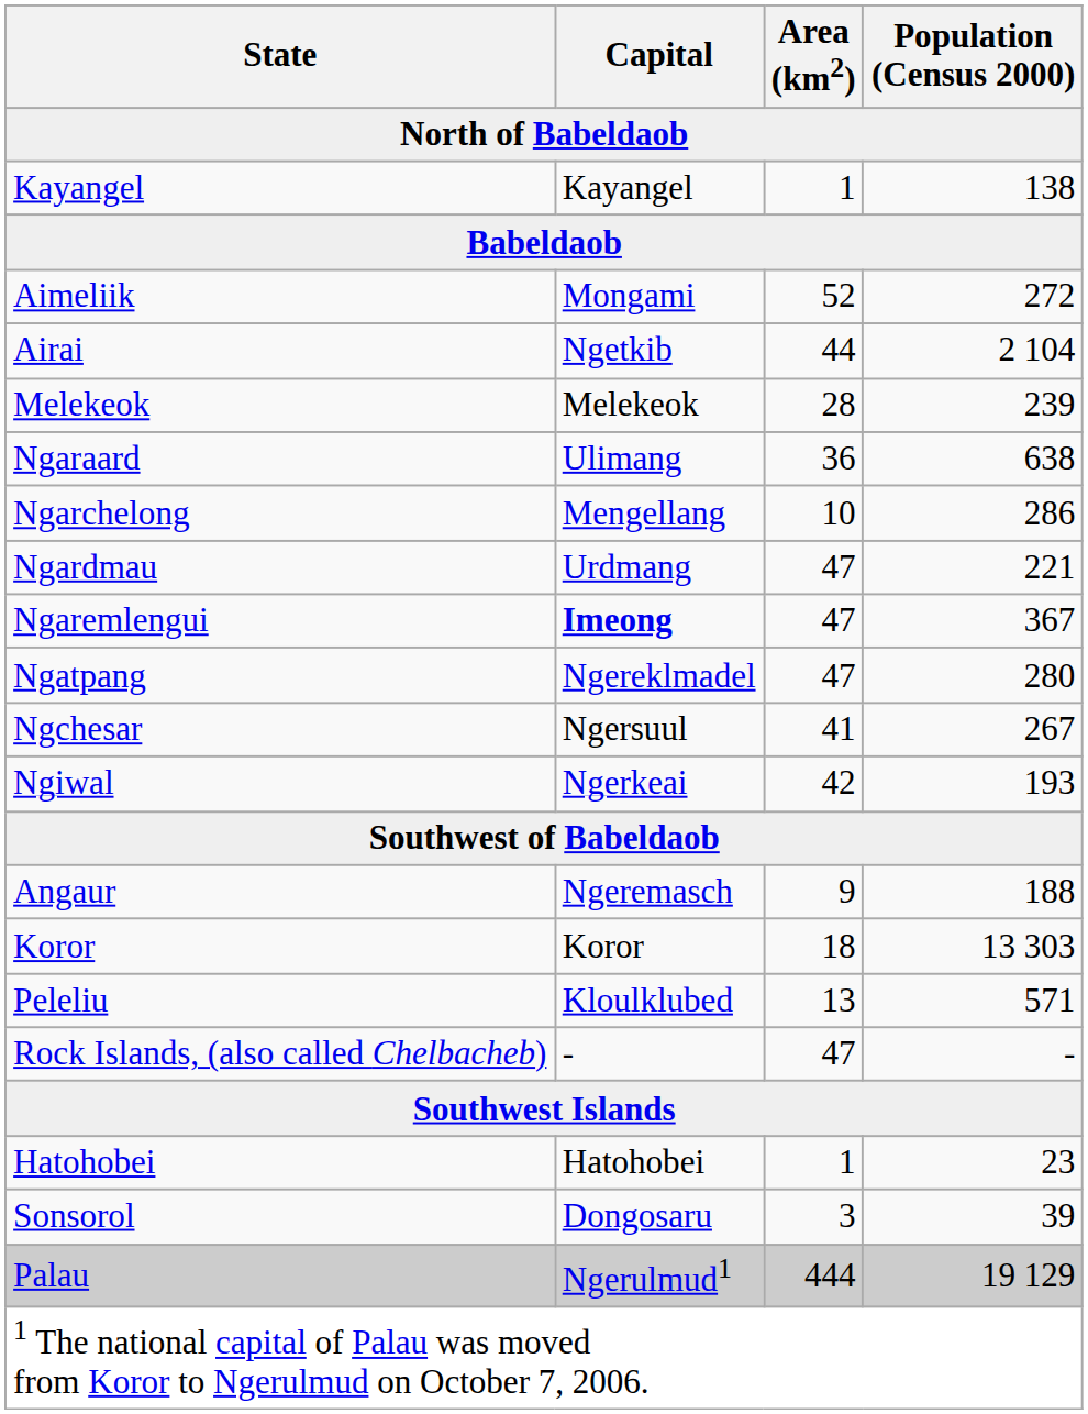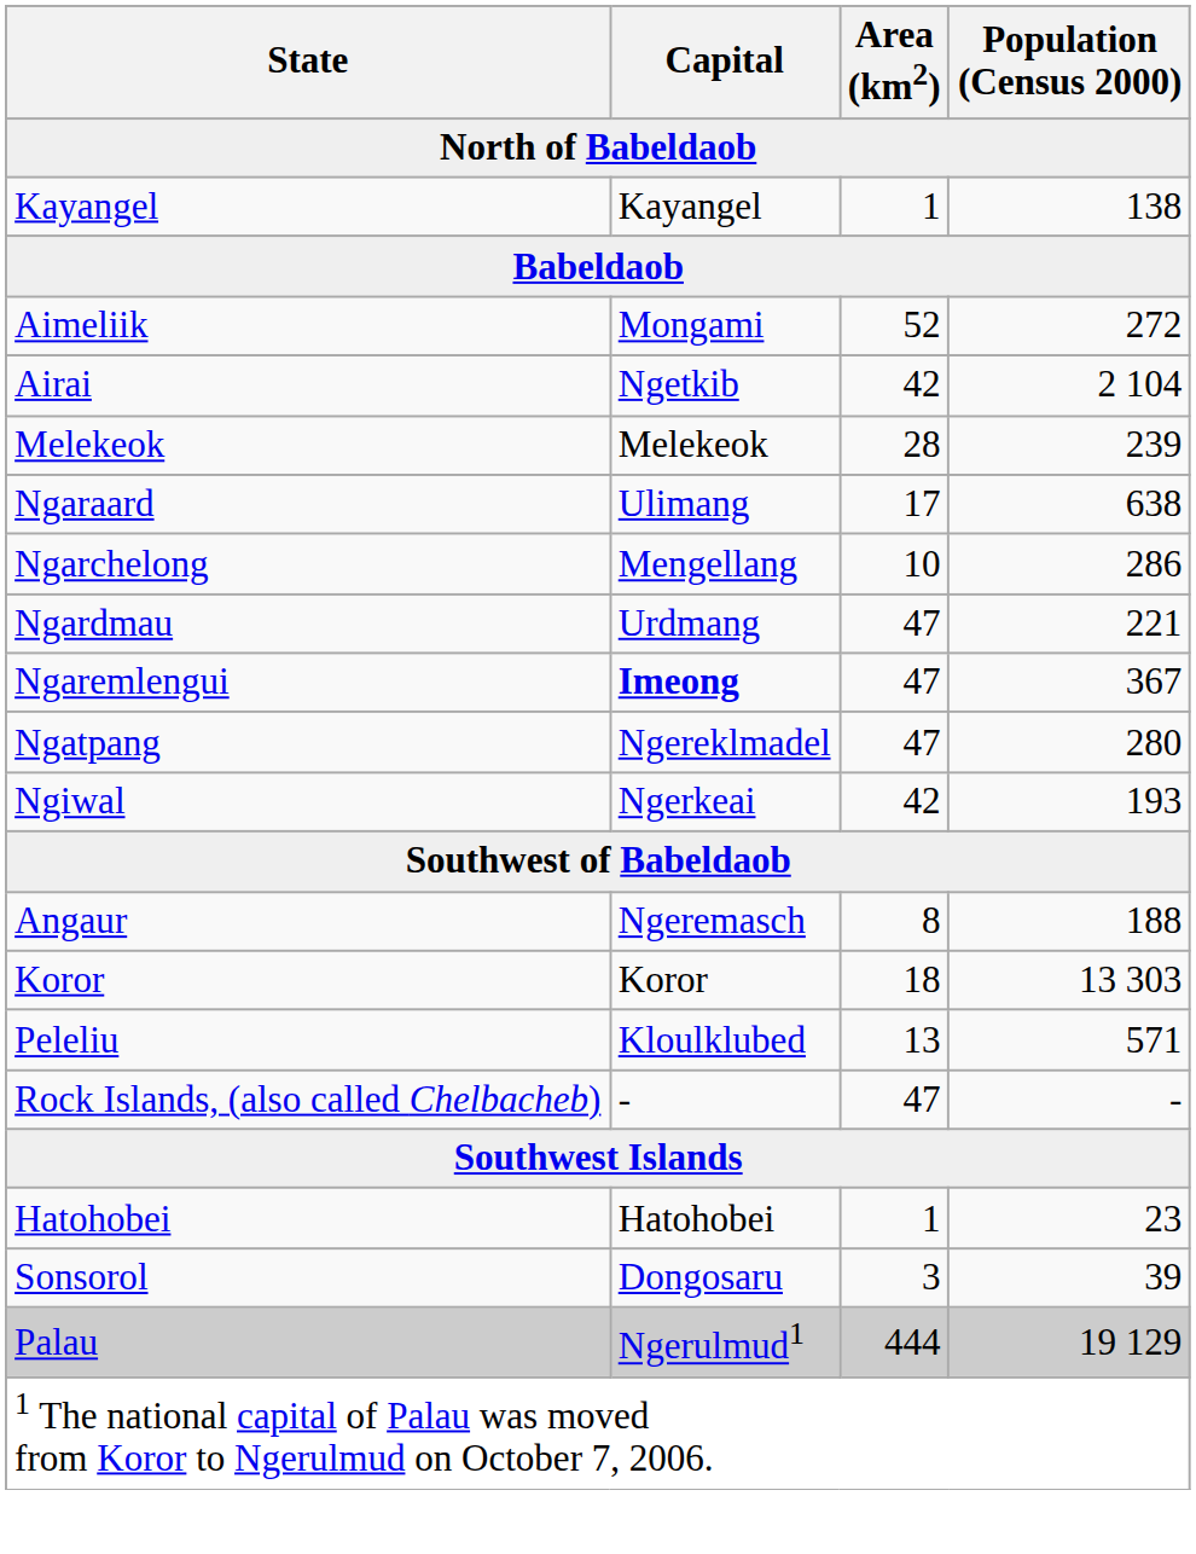 <table class="wikitable">
 <tr>
 <th>State</th>
 <th>Capital</th>
 <th>Area<br>(km<sup>2</sup>)</th>
 <th>Population<br>(Census 2000)</th>
 </tr>
 <tr>
 <td colspan=4 align=center bgcolor="#EFEFEF"><strong>North of <a href='#'>Babeldaob</a></strong></td>
 </tr>
 <tr>
 <td><a href='#'>Kayangel</a></td>
 <td>Kayangel</td>
 <td align="right">1</td>
 <td align="right">138</td>
 </tr>
 <tr>
 <td colspan=4 align=center bgcolor="#EFEFEF"><strong><a href='#'>Babeldaob</a></strong></td>
 </tr>
 <tr>
 <td><a href='#'>Aimeliik</a></td>
 <td><a href='#'>Mongami</a></td>
 <td align="right">52</td>
 <td align="right">272</td>
 </tr>
 <tr>
 <td><a href='#'>Airai</a></td>
 <td><a href='#'>Ngetkib</a></td>
-<td align="right">44</td>
+<td align="right">42</td>
 <td align="right">2 104</td>
 </tr>
 <tr>
 <td><a href='#'>Melekeok</a></td>
 <td>Melekeok</td>
 <td align="right">28</td>
 <td align="right">239</td>
 </tr>
 <tr>
 <td><a href='#'>Ngaraard</a></td>
 <td><a href='#'>Ulimang</a></td>
-<td align="right">36</td>
+<td align="right">17</td>
 <td align="right">638</td>
 </tr>
 <tr>
 <td><a href='#'>Ngarchelong</a></td>
 <td><a href='#'>Mengellang</a></td>
 <td align="right">10</td>
 <td align="right">286</td>
 </tr>
 <tr>
 <td><a href='#'>Ngardmau</a></td>
 <td><a href='#'>Urdmang</a></td>
 <td align="right">47</td>
 <td align="right">221</td>
 </tr>
 <tr>
 <td><a href='#'>Ngaremlengui</a></td>
 <td><strong><a href='#'>Imeong</a></strong></td>
 <td align="right">47</td>
 <td align="right">367</td>
 </tr>
 <tr>
 <td><a href='#'>Ngatpang</a></td>
 <td><a href='#'>Ngereklmadel</a></td>
 <td align="right">47</td>
 <td align="right">280</td>
 </tr>
 <tr>
-<td><a href='#'>Ngchesar</a></td>
-<td>Ngersuul</td>
-<td align="right">41</td>
-<td align="right">267</td>
-</tr>
-<tr>
 <td><a href='#'>Ngiwal</a></td>
 <td><a href='#'>Ngerkeai</a></td>
 <td align="right">42</td>
 <td align="right">193</td>
 </tr>
 <tr>
 <td colspan=4 align=center bgcolor="#EFEFEF"><strong>Southwest of <a href='#'>Babeldaob</a></strong></td>
 </tr>
 <tr>
 <td><a href='#'>Angaur</a></td>
 <td><a href='#'>Ngeremasch</a></td>
-<td align="right">9</td>
+<td align="right">8</td>
 <td align="right">188</td>
 </tr>
 <tr>
 <td><a href='#'>Koror</a></td>
 <td>Koror</td>
 <td align="right">18</td>
 <td align="right">13 303</td>
 </tr>
 <tr>
 <td><a href='#'>Peleliu</a></td>
 <td><a href='#'>Kloulklubed</a></td>
 <td align="right">13</td>
 <td align="right">571</td>
 </tr>
 <tr>
 <td><a href='#'>Rock Islands, (also called <em>Chelbacheb</em>)</a></td>
 <td>-</td>
 <td align="right">47</td>
 <td align="right">-</td>
 </tr>
 <tr>
 <td colspan=4 align=center bgcolor="#EFEFEF"><strong><a href='#'>Southwest Islands</a></strong></td>
 </tr>
 <tr>
 <td><a href='#'>Hatohobei</a></td>
 <td>Hatohobei</td>
 <td align="right">1</td>
 <td align="right">23</td>
 </tr>
 <tr>
 <td><a href='#'>Sonsorol</a></td>
 <td><a href='#'>Dongosaru</a></td>
 <td align="right">3</td>
 <td align="right">39</td>
 </tr>
 <tr style="background: #CCC;">
 <td><a href='#'>Palau</a></td>
 <td><a href='#'>Ngerulmud</a><sup>1</sup></td>
 <td align="right">444</td>
 <td align="right">19 129</td>
 </tr>
 <tr>
 <td colspan=4 bgcolor="#ffffff"><sup>1</sup> The national <a href='#'>capital</a> of <a href='#'>Palau</a> was moved<br>from <a href='#'>Koror</a> to <a href='#'>Ngerulmud</a> on October 7, 2006.</td>
 </tr>
 </table>
